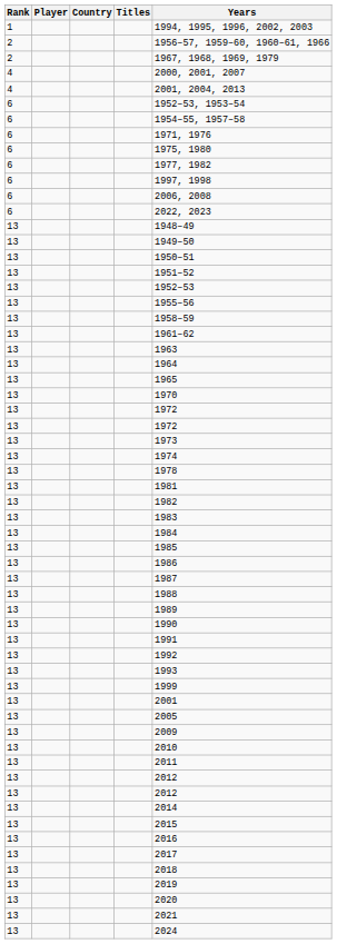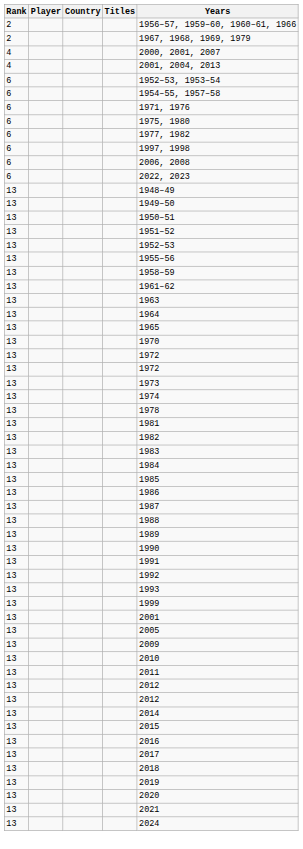 <table class="wikitable sortable">
 <tr>
 <th>Rank</th>
 <th>Player</th>
 <th>Country</th>
 <th>Titles</th>
 <th>Years</th>
-</tr>
-<tr>
-<td>1</td>
-<td></td>
-<td></td>
-<td></td>
-<td>1994, 1995, 1996, 2002, 2003</td>
 </tr>
 <tr>
 <td>2</td>
 <td></td>
 <td></td>
 <td></td>
 <td>1956–57, 1959–60, 1960–61, 1966</td>
 </tr>
 <tr>
 <td>2</td>
 <td></td>
 <td></td>
 <td></td>
 <td>1967, 1968, 1969, 1979</td>
 </tr>
 <tr>
 <td>4</td>
 <td></td>
 <td></td>
 <td></td>
 <td>2000, 2001, 2007</td>
 </tr>
 <tr>
 <td>4</td>
 <td></td>
 <td></td>
 <td></td>
 <td>2001, 2004, 2013</td>
 </tr>
 <tr>
 <td>6</td>
 <td></td>
 <td></td>
 <td></td>
 <td>1952–53, 1953–54</td>
 </tr>
 <tr>
 <td>6</td>
 <td></td>
 <td></td>
 <td></td>
 <td>1954–55, 1957–58</td>
 </tr>
 <tr>
 <td>6</td>
 <td></td>
 <td></td>
 <td></td>
 <td>1971, 1976</td>
 </tr>
 <tr>
 <td>6</td>
 <td></td>
 <td></td>
 <td></td>
 <td>1975, 1980</td>
 </tr>
 <tr>
 <td>6</td>
 <td></td>
 <td></td>
 <td></td>
 <td>1977, 1982</td>
 </tr>
 <tr>
 <td>6</td>
 <td></td>
 <td></td>
 <td></td>
 <td>1997, 1998</td>
 </tr>
 <tr>
 <td>6</td>
 <td></td>
 <td></td>
 <td></td>
 <td>2006, 2008</td>
 </tr>
 <tr>
 <td>6</td>
 <td></td>
 <td></td>
 <td></td>
 <td>2022, 2023</td>
 </tr>
 <tr>
 <td>13</td>
 <td></td>
 <td></td>
 <td></td>
 <td>1948–49</td>
 </tr>
 <tr>
 <td>13</td>
 <td></td>
 <td></td>
 <td></td>
 <td>1949–50</td>
 </tr>
 <tr>
 <td>13</td>
 <td></td>
 <td></td>
 <td></td>
 <td>1950–51</td>
 </tr>
 <tr>
 <td>13</td>
 <td></td>
 <td></td>
 <td></td>
 <td>1951–52</td>
 </tr>
 <tr>
 <td>13</td>
 <td></td>
 <td></td>
 <td></td>
 <td>1952–53</td>
 </tr>
 <tr>
 <td>13</td>
 <td></td>
 <td></td>
 <td></td>
 <td>1955–56</td>
 </tr>
 <tr>
 <td>13</td>
 <td></td>
 <td></td>
 <td></td>
 <td>1958–59</td>
 </tr>
 <tr>
 <td>13</td>
 <td></td>
 <td></td>
 <td></td>
 <td>1961–62</td>
 </tr>
 <tr>
 <td>13</td>
 <td></td>
 <td></td>
 <td></td>
 <td>1963</td>
 </tr>
 <tr>
 <td>13</td>
 <td></td>
 <td></td>
 <td></td>
 <td>1964</td>
 </tr>
 <tr>
 <td>13</td>
 <td></td>
 <td></td>
 <td></td>
 <td>1965</td>
 </tr>
 <tr>
 <td>13</td>
 <td></td>
 <td></td>
 <td></td>
 <td>1970</td>
 </tr>
 <tr>
 <td>13</td>
 <td></td>
 <td></td>
 <td></td>
 <td>1972</td>
 </tr>
 <tr>
 <td>13</td>
 <td></td>
 <td></td>
 <td></td>
 <td>1972</td>
 </tr>
 <tr>
 <td>13</td>
 <td></td>
 <td></td>
 <td></td>
 <td>1973</td>
 </tr>
 <tr>
 <td>13</td>
 <td></td>
 <td></td>
 <td></td>
 <td>1974</td>
 </tr>
 <tr>
 <td>13</td>
 <td></td>
 <td></td>
 <td></td>
 <td>1978</td>
 </tr>
 <tr>
 <td>13</td>
 <td></td>
 <td></td>
 <td></td>
 <td>1981</td>
 </tr>
 <tr>
 <td>13</td>
 <td></td>
 <td></td>
 <td></td>
 <td>1982</td>
 </tr>
 <tr>
 <td>13</td>
 <td></td>
 <td></td>
 <td></td>
 <td>1983</td>
 </tr>
 <tr>
 <td>13</td>
 <td></td>
 <td></td>
 <td></td>
 <td>1984</td>
 </tr>
 <tr>
 <td>13</td>
 <td></td>
 <td></td>
 <td></td>
 <td>1985</td>
 </tr>
 <tr>
 <td>13</td>
 <td></td>
 <td></td>
 <td></td>
 <td>1986</td>
 </tr>
 <tr>
 <td>13</td>
 <td></td>
 <td></td>
 <td></td>
 <td>1987</td>
 </tr>
 <tr>
 <td>13</td>
 <td></td>
 <td></td>
 <td></td>
 <td>1988</td>
 </tr>
 <tr>
 <td>13</td>
 <td></td>
 <td></td>
 <td></td>
 <td>1989</td>
 </tr>
 <tr>
 <td>13</td>
 <td></td>
 <td></td>
 <td></td>
 <td>1990</td>
 </tr>
 <tr>
 <td>13</td>
 <td></td>
 <td></td>
 <td></td>
 <td>1991</td>
 </tr>
 <tr>
 <td>13</td>
 <td></td>
 <td></td>
 <td></td>
 <td>1992</td>
 </tr>
 <tr>
 <td>13</td>
 <td></td>
 <td></td>
 <td></td>
 <td>1993</td>
 </tr>
 <tr>
 <td>13</td>
 <td></td>
 <td></td>
 <td></td>
 <td>1999</td>
 </tr>
 <tr>
 <td>13</td>
 <td></td>
 <td></td>
 <td></td>
 <td>2001</td>
 </tr>
 <tr>
 <td>13</td>
 <td></td>
 <td></td>
 <td></td>
 <td>2005</td>
 </tr>
 <tr>
 <td>13</td>
 <td></td>
 <td></td>
 <td></td>
 <td>2009</td>
 </tr>
 <tr>
 <td>13</td>
 <td></td>
 <td></td>
 <td></td>
 <td>2010</td>
 </tr>
 <tr>
 <td>13</td>
 <td></td>
 <td></td>
 <td></td>
 <td>2011</td>
 </tr>
 <tr>
 <td>13</td>
 <td></td>
 <td></td>
 <td></td>
 <td>2012</td>
 </tr>
 <tr>
 <td>13</td>
 <td></td>
 <td></td>
 <td></td>
 <td>2012</td>
 </tr>
 <tr>
 <td>13</td>
 <td></td>
 <td></td>
 <td></td>
 <td>2014</td>
 </tr>
 <tr>
 <td>13</td>
 <td></td>
 <td></td>
 <td></td>
 <td>2015</td>
 </tr>
 <tr>
 <td>13</td>
 <td></td>
 <td></td>
 <td></td>
 <td>2016</td>
 </tr>
 <tr>
 <td>13</td>
 <td></td>
 <td></td>
 <td></td>
 <td>2017</td>
 </tr>
 <tr>
 <td>13</td>
 <td></td>
 <td></td>
 <td></td>
 <td>2018</td>
 </tr>
 <tr>
 <td>13</td>
 <td></td>
 <td></td>
 <td></td>
 <td>2019</td>
 </tr>
 <tr>
 <td>13</td>
 <td></td>
 <td></td>
 <td></td>
 <td>2020</td>
 </tr>
 <tr>
 <td>13</td>
 <td></td>
 <td></td>
 <td></td>
 <td>2021</td>
 </tr>
 <tr>
 <td>13</td>
 <td></td>
 <td></td>
 <td></td>
 <td>2024</td>
 </tr>
 </table>
